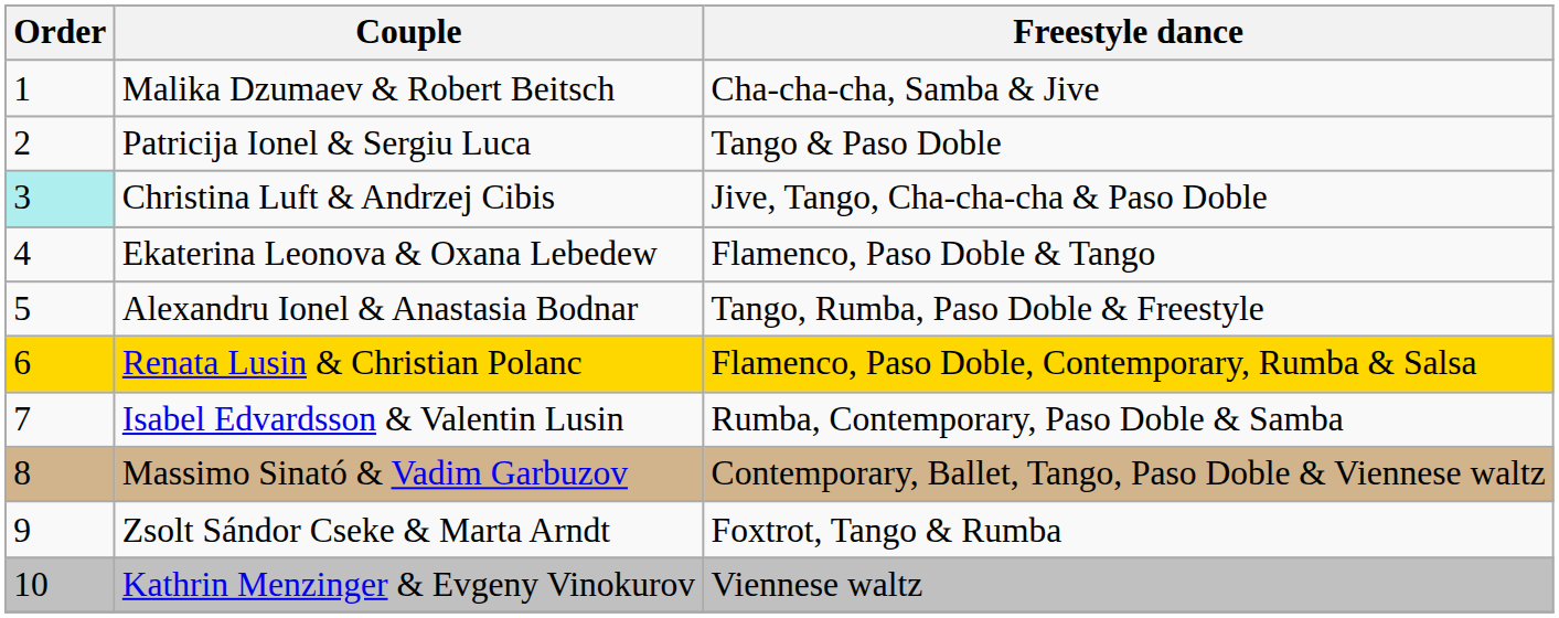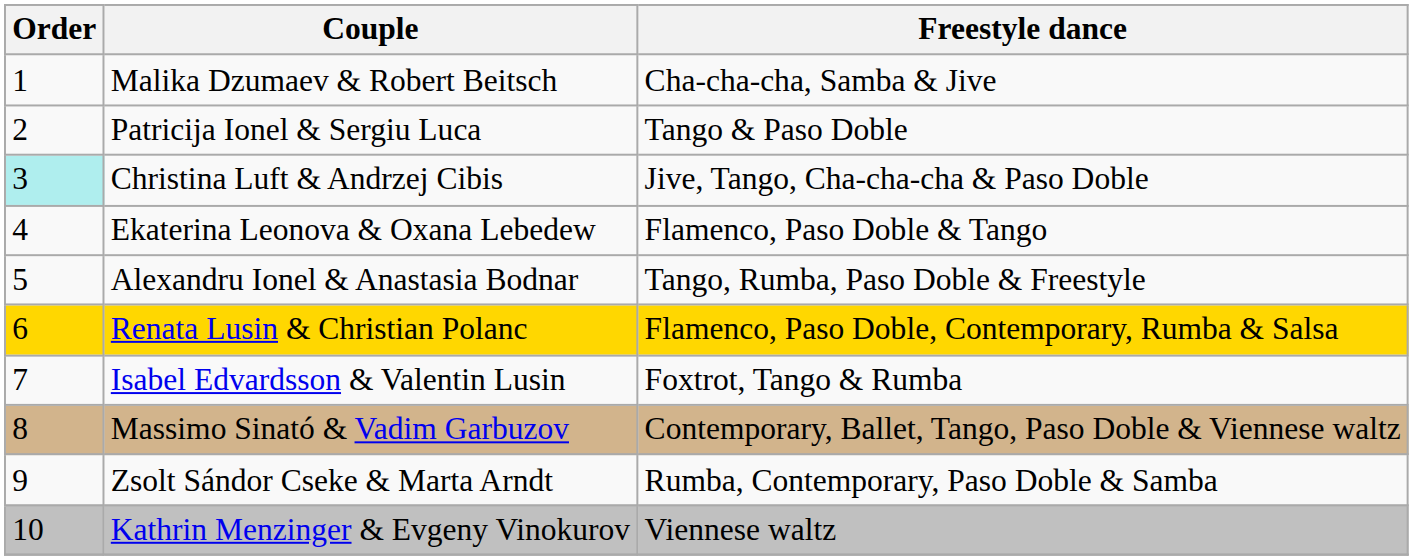 <table class="wikitable sortable">
 <tr>
 <th>Order</th>
 <th>Couple</th>
 <th>Freestyle dance</th>
 </tr>
 <tr>
 <td>1</td>
 <td>Malika Dzumaev & Robert Beitsch</td>
 <td>Cha-cha-cha, Samba & Jive</td>
 </tr>
 <tr>
 <td>2</td>
 <td>Patricija Ionel & Sergiu Luca</td>
 <td>Tango & Paso Doble</td>
 </tr>
 <tr>
 <td style="background: paleturquoise;">3</td>
 <td>Christina Luft & Andrzej Cibis</td>
 <td>Jive, Tango, Cha-cha-cha & Paso Doble</td>
 </tr>
 <tr>
 <td>4</td>
 <td>Ekaterina Leonova & Oxana Lebedew</td>
 <td>Flamenco, Paso Doble & Tango</td>
 </tr>
 <tr>
 <td>5</td>
 <td>Alexandru Ionel & Anastasia Bodnar</td>
 <td>Tango, Rumba, Paso Doble & Freestyle</td>
 </tr>
 <tr style="background:gold;"|>
 <td>6</td>
 <td><a href='#'>Renata Lusin</a> & Christian Polanc</td>
 <td>Flamenco, Paso Doble, Contemporary, Rumba & Salsa</td>
 </tr>
 <tr>
 <td>7</td>
 <td><a href='#'>Isabel Edvardsson</a> & Valentin Lusin</td>
-<td>Rumba, Contemporary, Paso Doble & Samba</td>
+<td>Foxtrot, Tango & Rumba</td>
 </tr>
 <tr style="background:tan;"|>
 <td>8</td>
 <td>Massimo Sinató & <a href='#'>Vadim Garbuzov</a></td>
 <td>Contemporary, Ballet, Tango, Paso Doble & Viennese waltz</td>
 </tr>
 <tr>
 <td>9</td>
 <td>Zsolt Sándor Cseke & Marta Arndt</td>
-<td>Foxtrot, Tango & Rumba</td>
+<td>Rumba, Contemporary, Paso Doble & Samba</td>
 </tr>
 <tr style="background:silver;"|>
 <td>10</td>
 <td><a href='#'>Kathrin Menzinger</a> & Evgeny Vinokurov</td>
 <td>Viennese waltz</td>
 </tr>
 <tr>
 </tr>
 </table>
